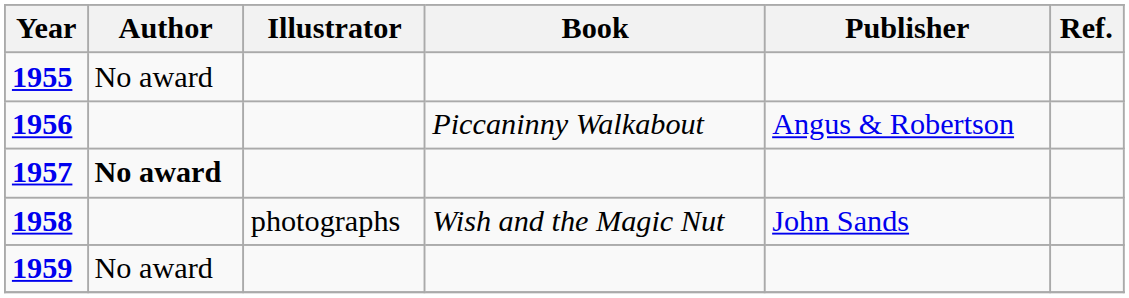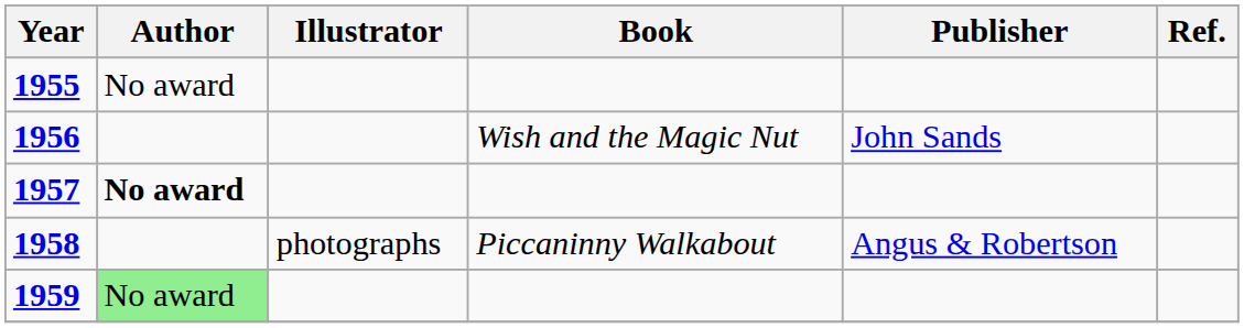 <table class="wikitable sortable mw-collapsible" width="95%">
 <tr>
 <th>Year</th>
 <th>Author</th>
 <th>Illustrator</th>
 <th>Book</th>
 <th>Publisher</th>
 <th>Ref.</th>
 </tr>
 <tr>
 <td><strong><a href='#'>1955</a></strong></td>
 <td>No award</td>
 <td></td>
 <td></td>
 <td></td>
 <td></td>
 </tr>
 <tr>
 <td><strong><a href='#'>1956</a></strong></td>
 <td></td>
 <td></td>
-<td><em>Piccaninny Walkabout</em></td>
-<td><a href='#'>Angus & Robertson</a></td>
+<td><em>Wish and the Magic Nut</em></td>
+<td><a href='#'>John Sands</a></td>
 <td></td>
 </tr>
 <tr>
 <td><strong><a href='#'>1957</a></strong></td>
 <td><strong>No award</strong></td>
 <td></td>
 <td></td>
 <td></td>
 <td></td>
 </tr>
 <tr>
 <td><strong><a href='#'>1958</a></strong></td>
 <td></td>
 <td>photographs</td>
-<td><em>Wish and the Magic Nut</em></td>
-<td><a href='#'>John Sands</a></td>
+<td><em>Piccaninny Walkabout</em></td>
+<td><a href='#'>Angus & Robertson</a></td>
 <td></td>
 </tr>
 <tr>
 <td><strong><a href='#'>1959</a></strong></td>
-<td>No award</td>
+<td style="background: lightgreen;">No award</td>
 <td></td>
 <td></td>
 <td></td>
 <td></td>
 </tr>
 <tr>
 </tr>
 </table>
